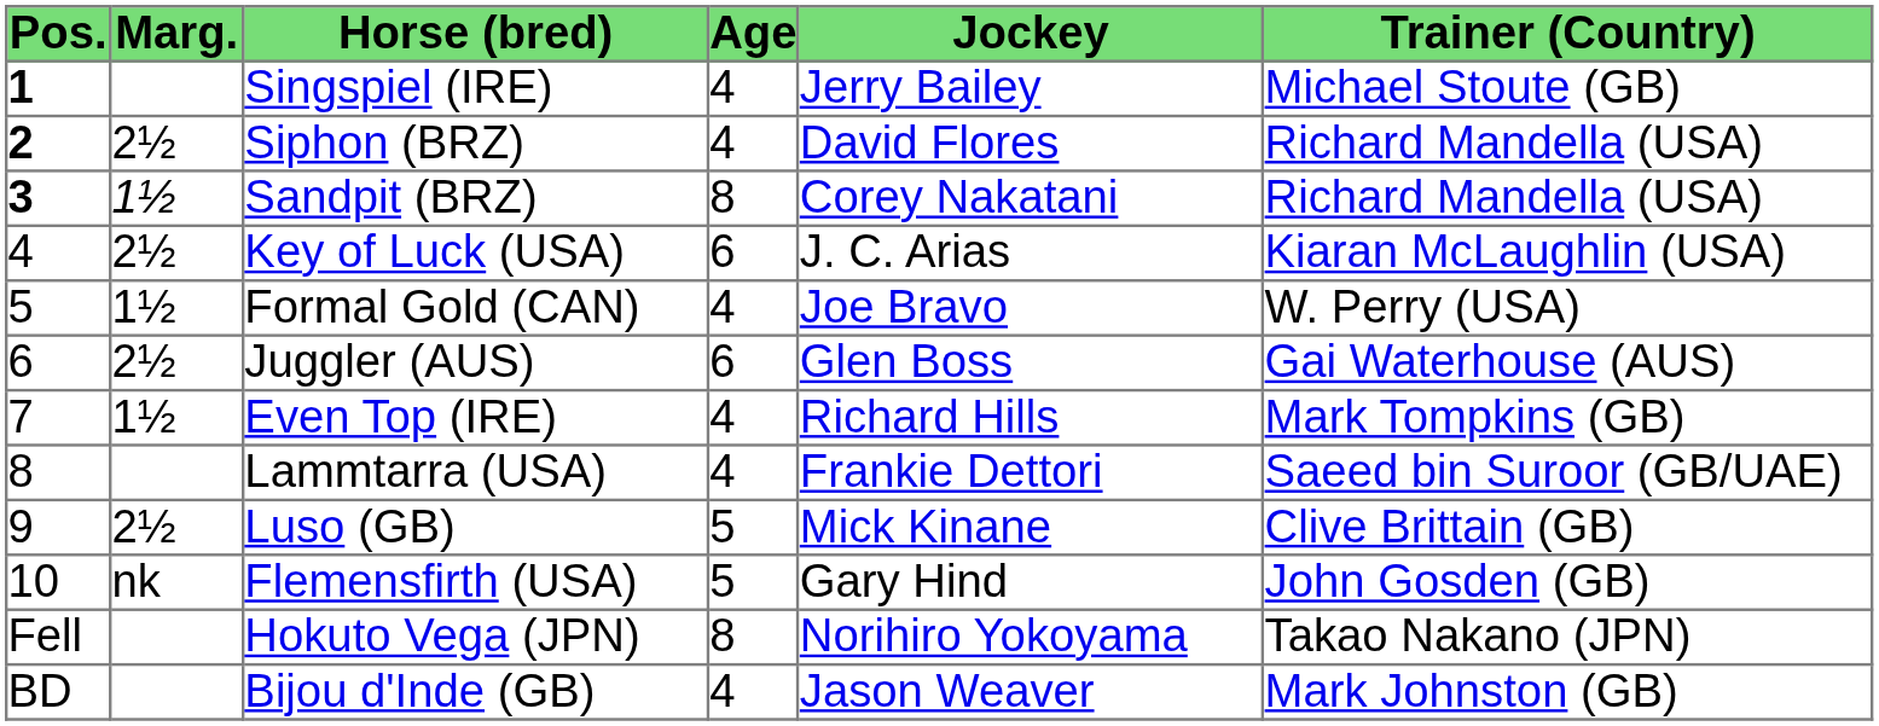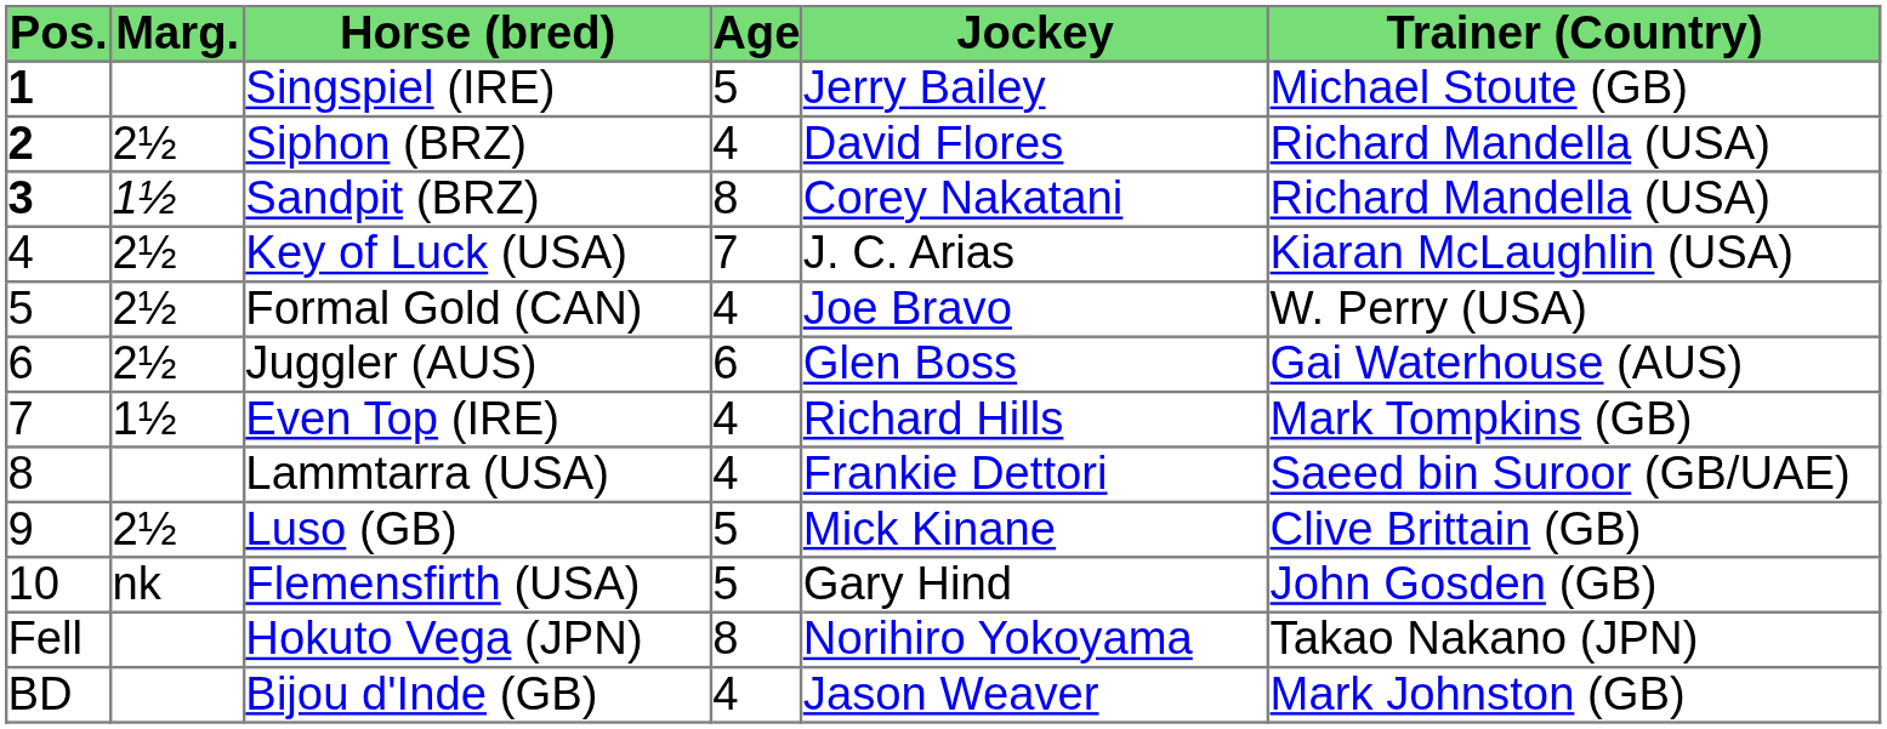 <table class = "sortable" | border="1" cellpadding="0" style="border-collapse: collapse;">
 <tr style="background:#7d7; text-align:center;">
 <th style="width:35px;"><strong>Pos.</strong></th>
 <th style="width:45px;"><strong>Marg.</strong></th>
 <th style="width:160px;"><strong>Horse (bred)</strong></th>
 <th style="width:30px;"><strong>Age</strong></th>
 <th style="width:160px;"><strong>Jockey</strong></th>
 <th style="width:210px;"><strong>Trainer (Country)</strong></th>
 </tr>
 <tr>
 <td><strong>1</strong></td>
 <td></td>
 <td><a href='#'>Singspiel</a> (IRE)</td>
-<td>4</td>
+<td>5</td>
 <td><a href='#'>Jerry Bailey</a></td>
 <td><a href='#'>Michael Stoute</a> (GB)</td>
 </tr>
 <tr>
 <td><strong>2</strong></td>
 <td></em>2½<em></td>
 <td><a href='#'>Siphon</a> (BRZ)</td>
 <td>4</td>
 <td><a href='#'>David Flores</a></td>
 <td><a href='#'>Richard Mandella</a> (USA)</td>
 </tr>
 <tr>
 <td><strong>3</strong></td>
 <td><em>1½<strong></td>
 <td><a href='#'>Sandpit</a> (BRZ)</td>
 <td>8</td>
 <td><a href='#'>Corey Nakatani</a></td>
 <td><a href='#'>Richard Mandella</a> (USA)</td>
 </tr>
 <tr>
 <td></strong>4<strong></td>
 <td></em>2½<em></td>
 <td><a href='#'>Key of Luck</a> (USA)</td>
-<td>6</td>
+<td>7</td>
 <td>J. C. Arias</td>
 <td><a href='#'>Kiaran McLaughlin</a> (USA)</td>
 </tr>
 <tr>
 <td></strong>5<strong></td>
-<td></em>1½<em></td>
+<td></em>2½<em></td>
 <td>Formal Gold (CAN)</td>
 <td>4</td>
 <td><a href='#'>Joe Bravo</a></td>
 <td>W. Perry (USA)</td>
 </tr>
 <tr>
 <td></strong>6<strong></td>
 <td></em>2½<em></td>
 <td>Juggler (AUS)</td>
 <td>6</td>
 <td><a href='#'>Glen Boss</a></td>
 <td><a href='#'>Gai Waterhouse</a> (AUS)</td>
 </tr>
 <tr>
 <td></strong>7<strong></td>
 <td></em>1½<em></td>
 <td><a href='#'>Even Top</a> (IRE)</td>
 <td>4</td>
 <td><a href='#'>Richard Hills</a></td>
 <td><a href='#'>Mark Tompkins</a> (GB)</td>
 </tr>
 <tr>
 <td></strong>8<strong></td>
 <td></td>
 <td>Lammtarra (USA)</td>
 <td>4</td>
 <td><a href='#'>Frankie Dettori</a></td>
 <td><a href='#'>Saeed bin Suroor</a> (GB/UAE)</td>
 </tr>
 <tr>
 <td></strong>9<strong></td>
 <td></em>2½<em></td>
 <td><a href='#'>Luso</a> (GB)</td>
 <td>5</td>
 <td><a href='#'>Mick Kinane</a></td>
 <td><a href='#'>Clive Brittain</a> (GB)</td>
 </tr>
 <tr>
 <td></strong>10<strong></td>
 <td></em>nk<em></td>
 <td><a href='#'>Flemensfirth</a> (USA)</td>
 <td>5</td>
 <td>Gary Hind</td>
 <td><a href='#'>John Gosden</a> (GB)</td>
 </tr>
 <tr>
 <td></strong>Fell<strong></td>
 <td></td>
 <td><a href='#'>Hokuto Vega</a> (JPN)</td>
 <td>8</td>
 <td><a href='#'>Norihiro Yokoyama</a></td>
 <td>Takao Nakano (JPN)</td>
 </tr>
 <tr>
 <td></strong>BD<strong></td>
 <td></td>
 <td><a href='#'>Bijou d'Inde</a> (GB)</td>
 <td>4</td>
 <td><a href='#'>Jason Weaver</a></td>
 <td><a href='#'>Mark Johnston</a> (GB)</td>
 </tr>
 </table>
